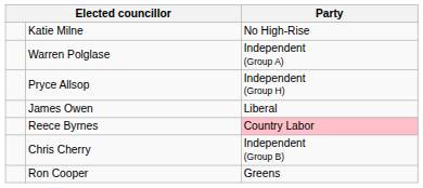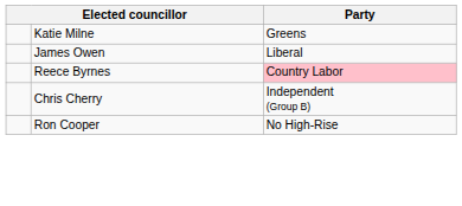 <table class="wikitable" style="float:right;clear:right;width:30%">
 <tr>
 <th colspan="2">Elected councillor</th>
 <th>Party</th>
 </tr>
 <tr>
 <td> </td>
 <td>Katie Milne</td>
-<td>No High-Rise</td>
-</tr>
-<tr>
-<td> </td>
-<td>Warren Polglase</td>
-<td>Independent <br> <small> (Group A) </small></td>
-</tr>
-<tr>
-<td> </td>
-<td>Pryce Allsop</td>
-<td>Independent <br> <small> (Group H) </small></td>
+<td>Greens</td>
 </tr>
 <tr>
 <td> </td>
 <td>James Owen</td>
 <td>Liberal</td>
 </tr>
 <tr>
 <td> </td>
 <td>Reece Byrnes</td>
 <td style="background: pink;">Country Labor</td>
 </tr>
 <tr>
 <td> </td>
 <td>Chris Cherry</td>
 <td>Independent <br> <small> (Group B) </small></td>
 </tr>
 <tr>
 <td> </td>
 <td>Ron Cooper</td>
-<td>Greens</td>
+<td>No High-Rise</td>
 </tr>
 </table>
